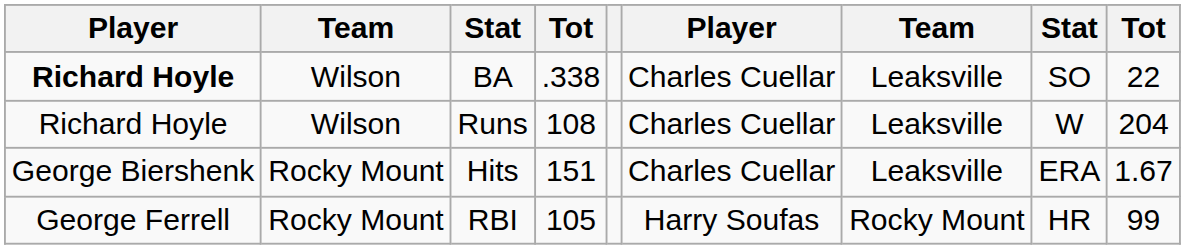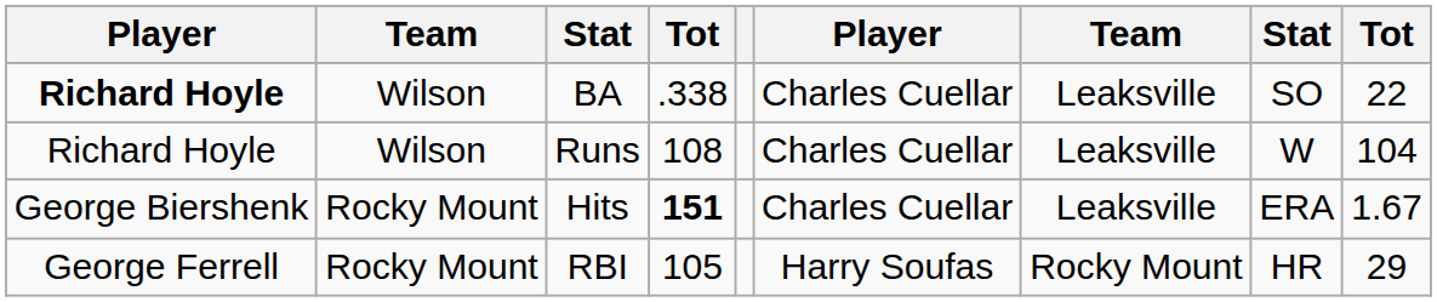 <table class="wikitable" style="text-align:center">
 <tr>
 <th>Player</th>
 <th>Team</th>
 <th>Stat</th>
 <th>Tot</th>
 <th></th>
 <th>Player</th>
 <th>Team</th>
 <th>Stat</th>
 <th>Tot</th>
 </tr>
 <tr>
 <td><strong>Richard Hoyle</strong></td>
 <td>Wilson</td>
 <td>BA</td>
 <td>.338</td>
 <td></td>
 <td>Charles Cuellar</td>
 <td>Leaksville</td>
 <td>SO</td>
 <td>22</td>
 </tr>
 <tr>
 <td>Richard Hoyle</td>
 <td>Wilson</td>
 <td>Runs</td>
 <td>108</td>
 <td></td>
 <td>Charles Cuellar</td>
 <td>Leaksville</td>
 <td>W</td>
-<td>204</td>
+<td>104</td>
 </tr>
 <tr>
 <td>George Biershenk</td>
 <td>Rocky Mount</td>
 <td>Hits</td>
-<td>151</td>
+<td><strong>151</strong></td>
 <td></td>
 <td>Charles Cuellar</td>
 <td>Leaksville</td>
 <td>ERA</td>
 <td>1.67</td>
 </tr>
 <tr>
 <td>George Ferrell</td>
 <td>Rocky Mount</td>
 <td>RBI</td>
 <td>105</td>
 <td></td>
 <td>Harry Soufas</td>
 <td>Rocky Mount</td>
 <td>HR</td>
-<td>99</td>
+<td>29</td>
 </tr>
 </table>
